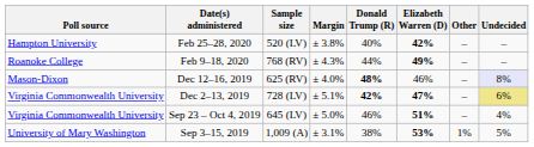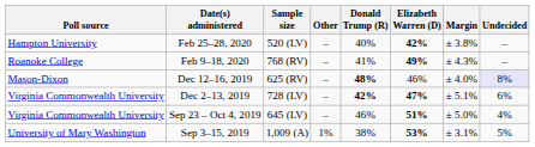 <table class="wikitable" style="font-size:90%;text-align:center;">
 <tr valign=bottom style="font-size:90%;">
 <th>Poll source</th>
 <th>Date(s)<br>administered</th>
 <th>Sample<br>size</th>
-<th>Margin<br></th>
+<th>Other</th>
 <th>Donald<br>Trump (R)</th>
 <th>Elizabeth<br>Warren (D)</th>
-<th>Other</th>
+<th>Margin<br></th>
 <th>Undecided</th>
 </tr>
 <tr>
 <td style="text-align:left;"><a href='#'>Hampton University</a></td>
 <td>Feb 25–28, 2020</td>
 <td>520 (LV)</td>
-<td>± 3.8%</td>
+<td>–</td>
 <td>40%</td>
 <td><strong>42%</strong></td>
-<td>–</td>
+<td>± 3.8%</td>
 <td>–</td>
 </tr>
 <tr>
 <td style="text-align:left;"><a href='#'>Roanoke College</a></td>
 <td>Feb 9–18, 2020</td>
 <td>768 (RV)</td>
+<td>–</td>
+<td>41%</td>
+<td><strong>49%</strong></td>
 <td>± 4.3%</td>
-<td>44%</td>
-<td><strong>49%</strong></td>
-<td>–</td>
 <td>–</td>
 </tr>
 <tr>
 <td style="text-align:left;"><a href='#'>Mason-Dixon</a></td>
 <td>Dec 12–16, 2019</td>
 <td>625 (RV)</td>
-<td>± 4.0%</td>
+<td>–</td>
 <td><strong>48%</strong></td>
 <td>46%</td>
-<td>–</td>
+<td>± 4.0%</td>
 <td style="background: lavender;">8%</td>
 </tr>
 <tr>
 <td style="text-align:left;"><a href='#'>Virginia Commonwealth University</a></td>
 <td>Dec 2–13, 2019</td>
 <td>728 (LV)</td>
-<td>± 5.1%</td>
+<td>–</td>
 <td><strong>42%</strong></td>
 <td><strong>47%</strong></td>
-<td>–</td>
-<td style="background: khaki;">6%</td>
+<td>± 5.1%</td>
+<td>6%</td>
 </tr>
 <tr>
 <td style="text-align:left;"><a href='#'>Virginia Commonwealth University</a></td>
 <td>Sep 23 – Oct 4, 2019</td>
 <td>645 (LV)</td>
-<td>± 5.0%</td>
+<td>–</td>
 <td>46%</td>
 <td><strong>51%</strong></td>
-<td>–</td>
+<td>± 5.0%</td>
 <td>4%</td>
 </tr>
 <tr>
 <td style="text-align:left;"><a href='#'>University of Mary Washington</a></td>
 <td>Sep 3–15, 2019</td>
 <td>1,009 (A)</td>
-<td>± 3.1%</td>
+<td>1%</td>
 <td>38%</td>
 <td><strong>53%</strong></td>
-<td>1%</td>
+<td>± 3.1%</td>
 <td>5%</td>
 </tr>
 </table>
